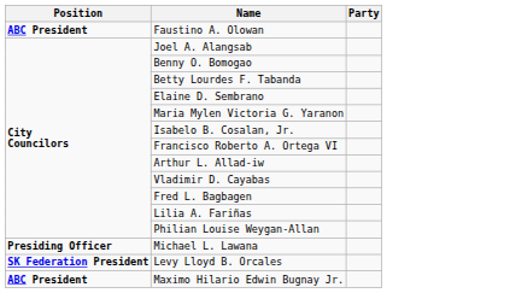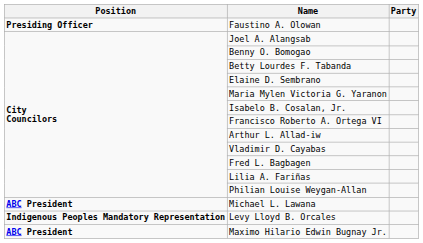 <table class=wikitable>
 <tr>
 <th>Position</th>
 <th>Name</th>
 <th colspan=2>Party</th>
 </tr>
 <tr>
-<td><strong><a href='#'>ABC</a> President</strong></td>
+<td><strong>Presiding Officer</strong></td>
 <td>Faustino A. Olowan</td>
 <td></td>
 </tr>
 <tr>
 <td rowspan=12><strong>City<br>Councilors</strong></td>
 <td>Joel A. Alangsab</td>
 <td></td>
 </tr>
 <tr>
 <td>Benny O. Bomogao</td>
 <td></td>
 </tr>
 <tr>
 <td>Betty Lourdes F. Tabanda</td>
 <td></td>
 </tr>
 <tr>
 <td>Elaine D. Sembrano</td>
 <td></td>
 </tr>
 <tr>
 <td>Maria Mylen Victoria G. Yaranon</td>
 <td></td>
 </tr>
 <tr>
 <td>Isabelo B. Cosalan, Jr.</td>
 <td></td>
 </tr>
 <tr>
 <td>Francisco Roberto A. Ortega VI</td>
 <td></td>
 </tr>
 <tr>
 <td>Arthur L. Allad-iw</td>
 <td></td>
 </tr>
 <tr>
 <td>Vladimir D. Cayabas</td>
 <td></td>
 </tr>
 <tr>
 <td>Fred L. Bagbagen</td>
 <td></td>
 </tr>
 <tr>
 <td>Lilia A. Fariñas</td>
 <td></td>
 </tr>
 <tr>
 <td>Philian Louise Weygan-Allan</td>
 <td></td>
 </tr>
 <tr>
-<td><strong>Presiding Officer</strong></td>
+<td><strong><a href='#'>ABC</a> President</strong></td>
 <td>Michael L. Lawana</td>
 <td></td>
 </tr>
 <tr>
-<td><strong><a href='#'>SK Federation</a> President</strong></td>
+<td><strong>Indigenous Peoples Mandatory Representation</strong></td>
 <td>Levy Lloyd B. Orcales</td>
 <td></td>
 </tr>
 <tr>
 <td><strong><a href='#'>ABC</a> President</strong></td>
 <td>Maximo Hilario Edwin Bugnay Jr.</td>
 <td></td>
 </tr>
 </table>
